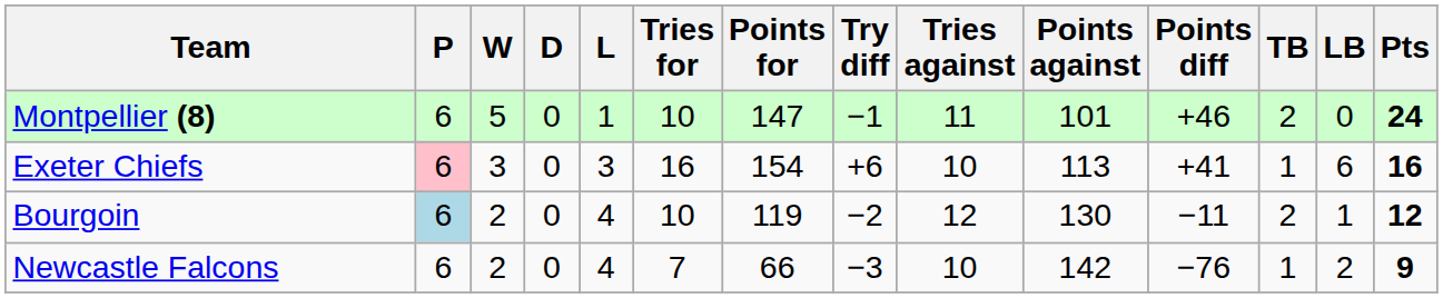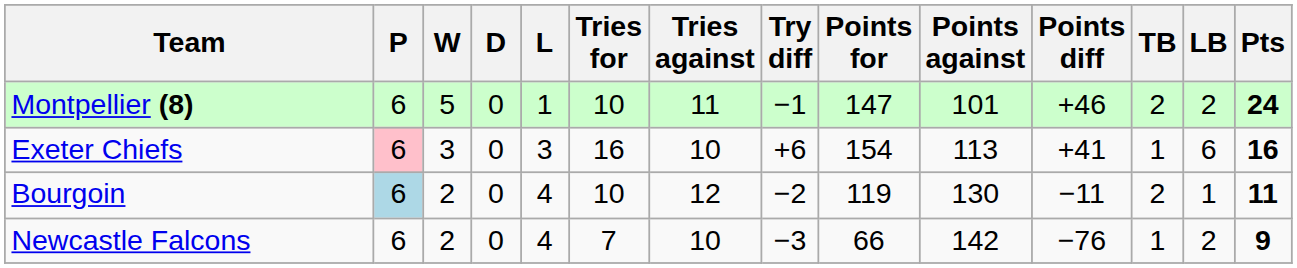 <table class="wikitable" style="text-align: center;">
 <tr>
 <th width="200">Team</th>
 <th width="20">P</th>
 <th width="20">W</th>
 <th width="20">D</th>
 <th width="20">L</th>
 <th width="20">Tries for</th>
+<th width="20">Tries against</th>
+<th width="20">Try diff</th>
 <th width="20">Points for</th>
-<th width="20">Try diff</th>
-<th width="20">Tries against</th>
 <th width="20">Points against</th>
 <th width="25">Points diff</th>
 <th width="20">TB</th>
 <th width="20">LB</th>
 <th width="20">Pts</th>
 </tr>
 <tr bgcolor=ccffcc>
 <td align=left> <a href='#'>Montpellier</a> <strong>(8)</strong></td>
 <td>6</td>
 <td>5</td>
 <td>0</td>
 <td>1</td>
 <td>10</td>
+<td>11</td>
+<td>−1</td>
 <td>147</td>
-<td>−1</td>
-<td>11</td>
 <td>101</td>
 <td>+46</td>
 <td>2</td>
-<td>0</td>
+<td>2</td>
 <td><strong>24</strong></td>
 </tr>
 <tr>
 <td align=left> <a href='#'>Exeter Chiefs</a></td>
 <td style="background: pink;">6</td>
 <td>3</td>
 <td>0</td>
 <td>3</td>
 <td>16</td>
+<td>10</td>
+<td>+6</td>
 <td>154</td>
-<td>+6</td>
-<td>10</td>
 <td>113</td>
 <td>+41</td>
 <td>1</td>
 <td>6</td>
 <td><strong>16</strong></td>
 </tr>
 <tr>
 <td align=left> <a href='#'>Bourgoin</a></td>
 <td style="background: lightblue;">6</td>
 <td>2</td>
 <td>0</td>
 <td>4</td>
 <td>10</td>
+<td>12</td>
+<td>−2</td>
 <td>119</td>
-<td>−2</td>
-<td>12</td>
 <td>130</td>
 <td>−11</td>
 <td>2</td>
 <td>1</td>
-<td><strong>12</strong></td>
+<td><strong>11</strong></td>
 </tr>
 <tr>
 <td align=left> <a href='#'>Newcastle Falcons</a></td>
 <td>6</td>
 <td>2</td>
 <td>0</td>
 <td>4</td>
 <td>7</td>
+<td>10</td>
+<td>−3</td>
 <td>66</td>
-<td>−3</td>
-<td>10</td>
 <td>142</td>
 <td>−76</td>
 <td>1</td>
 <td>2</td>
 <td><strong>9</strong></td>
 </tr>
 </table>
